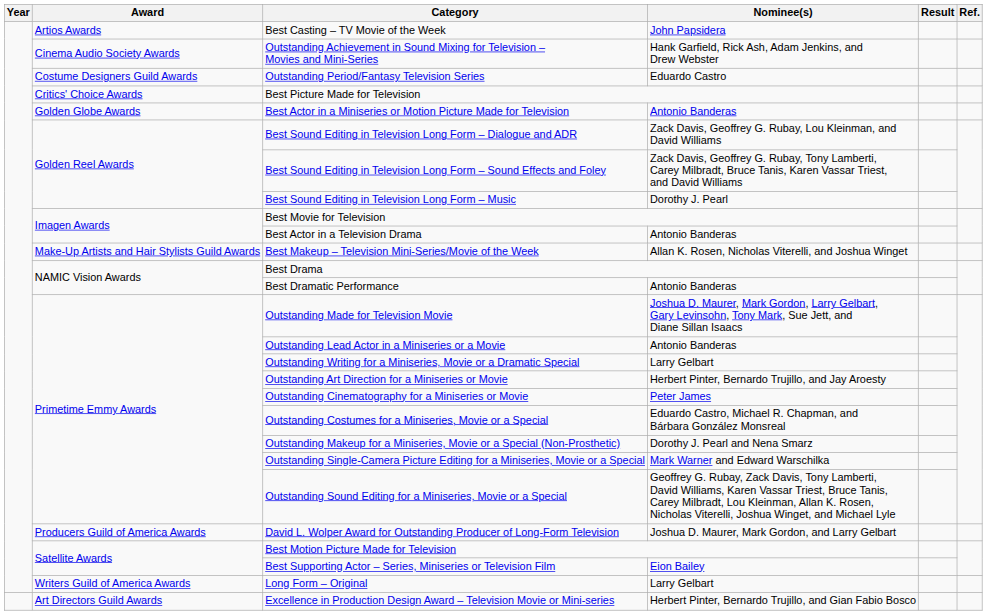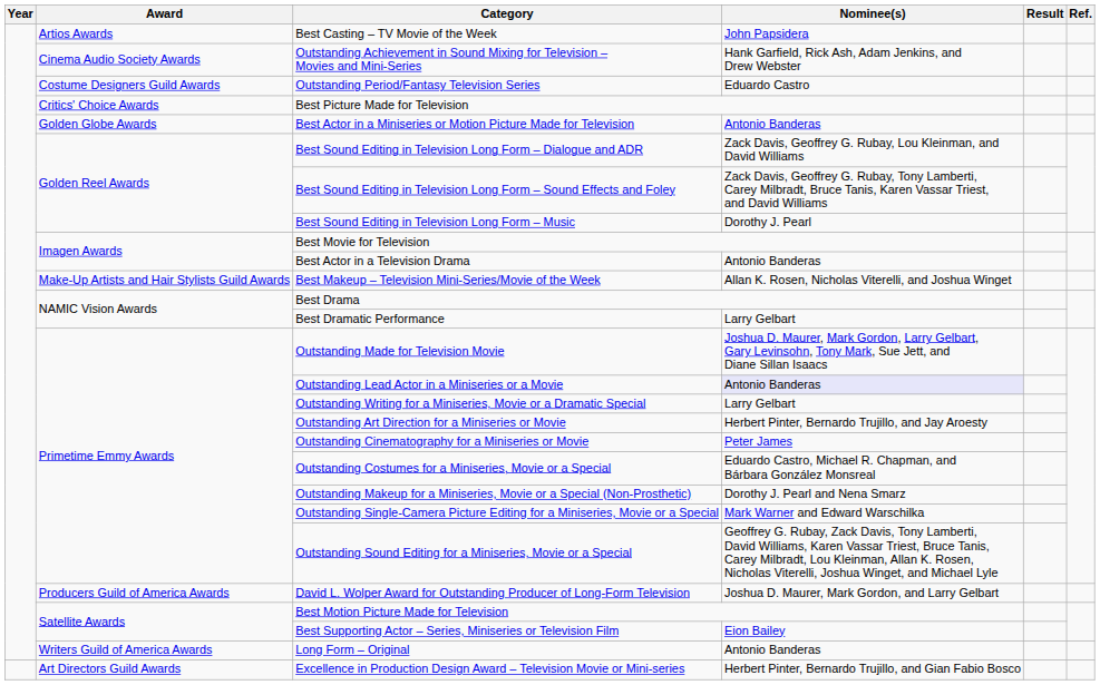 <table class="wikitable sortable">
 <tr>
 <th>Year</th>
 <th>Award</th>
 <th>Category</th>
 <th>Nominee(s)</th>
 <th>Result</th>
 <th>Ref.</th>
 </tr>
 <tr>
 <td rowspan="26"></td>
 <td><a href='#'>Artios Awards</a></td>
 <td>Best Casting – TV Movie of the Week</td>
 <td><a href='#'>John Papsidera</a></td>
 <td></td>
 <td align="center"></td>
 </tr>
 <tr>
 <td><a href='#'>Cinema Audio Society Awards</a></td>
 <td><a href='#'>Outstanding Achievement in Sound Mixing for Television – <br> Movies and Mini-Series</a></td>
 <td>Hank Garfield, Rick Ash, Adam Jenkins, and <br> Drew Webster</td>
 <td></td>
 <td align="center"></td>
 </tr>
 <tr>
 <td><a href='#'>Costume Designers Guild Awards</a></td>
 <td><a href='#'>Outstanding Period/Fantasy Television Series</a></td>
 <td>Eduardo Castro</td>
 <td></td>
 <td align="center"></td>
 </tr>
 <tr>
 <td><a href='#'>Critics' Choice Awards</a></td>
 <td colspan="2">Best Picture Made for Television</td>
 <td></td>
 <td align="center"></td>
 </tr>
 <tr>
 <td><a href='#'>Golden Globe Awards</a></td>
 <td><a href='#'>Best Actor in a Miniseries or Motion Picture Made for Television</a></td>
 <td><a href='#'>Antonio Banderas</a></td>
 <td></td>
 <td align="center"></td>
 </tr>
 <tr>
 <td rowspan="3"><a href='#'>Golden Reel Awards</a></td>
 <td><a href='#'>Best Sound Editing in Television Long Form – Dialogue and ADR</a></td>
 <td>Zack Davis, Geoffrey G. Rubay, Lou Kleinman, and <br> David Williams</td>
 <td></td>
 <td align="center" rowspan="3"></td>
 </tr>
 <tr>
 <td><a href='#'>Best Sound Editing in Television Long Form – Sound Effects and Foley</a></td>
 <td>Zack Davis, Geoffrey G. Rubay, Tony Lamberti, <br> Carey Milbradt, Bruce Tanis, Karen Vassar Triest, <br> and David Williams</td>
 <td></td>
 </tr>
 <tr>
 <td><a href='#'>Best Sound Editing in Television Long Form – Music</a></td>
 <td>Dorothy J. Pearl</td>
 <td></td>
 </tr>
 <tr>
 <td rowspan="2"><a href='#'>Imagen Awards</a></td>
 <td colspan="2">Best Movie for Television</td>
 <td></td>
 <td align="center" rowspan="2"></td>
 </tr>
 <tr>
 <td>Best Actor in a Television Drama</td>
 <td>Antonio Banderas</td>
 <td></td>
 </tr>
 <tr>
 <td><a href='#'>Make-Up Artists and Hair Stylists Guild Awards</a></td>
 <td><a href='#'>Best Makeup – Television Mini-Series/Movie of the Week</a></td>
 <td>Allan K. Rosen, Nicholas Viterelli, and Joshua Winget</td>
 <td></td>
 <td align="center"></td>
 </tr>
 <tr>
 <td rowspan="2">NAMIC Vision Awards</td>
 <td colspan="2">Best Drama</td>
 <td></td>
 <td align="center" rowspan="2"></td>
 </tr>
 <tr>
 <td>Best Dramatic Performance</td>
-<td>Antonio Banderas</td>
+<td>Larry Gelbart</td>
 <td></td>
 </tr>
 <tr>
 <td rowspan="9"><a href='#'>Primetime Emmy Awards</a></td>
 <td><a href='#'>Outstanding Made for Television Movie</a></td>
 <td><a href='#'>Joshua D. Maurer</a>, <a href='#'>Mark Gordon</a>, <a href='#'>Larry Gelbart</a>, <br> <a href='#'>Gary Levinsohn</a>, <a href='#'>Tony Mark</a>, Sue Jett, and <br> Diane Sillan Isaacs</td>
 <td></td>
 <td align="center" rowspan="9"></td>
 </tr>
 <tr>
 <td><a href='#'>Outstanding Lead Actor in a Miniseries or a Movie</a></td>
-<td>Antonio Banderas</td>
+<td style="background: lavender;">Antonio Banderas</td>
 <td></td>
 </tr>
 <tr>
 <td><a href='#'>Outstanding Writing for a Miniseries, Movie or a Dramatic Special</a></td>
 <td>Larry Gelbart</td>
 <td></td>
 </tr>
 <tr>
 <td><a href='#'>Outstanding Art Direction for a Miniseries or Movie</a></td>
 <td>Herbert Pinter, Bernardo Trujillo, and Jay Aroesty</td>
 <td></td>
 </tr>
 <tr>
 <td><a href='#'>Outstanding Cinematography for a Miniseries or Movie</a></td>
 <td><a href='#'>Peter James</a></td>
 <td></td>
 </tr>
 <tr>
 <td><a href='#'>Outstanding Costumes for a Miniseries, Movie or a Special</a></td>
 <td>Eduardo Castro, Michael R. Chapman, and <br> Bárbara González Monsreal</td>
 <td></td>
 </tr>
 <tr>
 <td><a href='#'>Outstanding Makeup for a Miniseries, Movie or a Special (Non-Prosthetic)</a></td>
 <td>Dorothy J. Pearl and Nena Smarz</td>
 <td></td>
 </tr>
 <tr>
 <td><a href='#'>Outstanding Single-Camera Picture Editing for a Miniseries, Movie or a Special</a></td>
 <td><a href='#'>Mark Warner</a> and Edward Warschilka</td>
 <td></td>
 </tr>
 <tr>
 <td><a href='#'>Outstanding Sound Editing for a Miniseries, Movie or a Special</a></td>
 <td>Geoffrey G. Rubay, Zack Davis, Tony Lamberti, <br> David Williams, Karen Vassar Triest, Bruce Tanis, <br> Carey Milbradt, Lou Kleinman, Allan K. Rosen, <br> Nicholas Viterelli, Joshua Winget, and Michael Lyle</td>
 <td></td>
 </tr>
 <tr>
 <td><a href='#'>Producers Guild of America Awards</a></td>
 <td><a href='#'>David L. Wolper Award for Outstanding Producer of Long-Form Television</a></td>
 <td>Joshua D. Maurer, Mark Gordon, and Larry Gelbart</td>
 <td></td>
 <td align="center"></td>
 </tr>
 <tr>
 <td rowspan="2"><a href='#'>Satellite Awards</a></td>
 <td colspan="2"><a href='#'>Best Motion Picture Made for Television</a></td>
 <td></td>
 <td align="center" rowspan="2"></td>
 </tr>
 <tr>
 <td><a href='#'>Best Supporting Actor – Series, Miniseries or Television Film</a></td>
 <td><a href='#'>Eion Bailey</a></td>
 <td></td>
 </tr>
 <tr>
 <td><a href='#'>Writers Guild of America Awards</a></td>
 <td><a href='#'>Long Form – Original</a></td>
-<td>Larry Gelbart</td>
+<td>Antonio Banderas</td>
 <td></td>
 <td align="center"></td>
 </tr>
 <tr>
 <td></td>
 <td><a href='#'>Art Directors Guild Awards</a></td>
 <td><a href='#'>Excellence in Production Design Award – Television Movie or Mini-series</a></td>
 <td>Herbert Pinter, Bernardo Trujillo, and Gian Fabio Bosco</td>
 <td></td>
 <td align="center"></td>
 </tr>
 </table>
